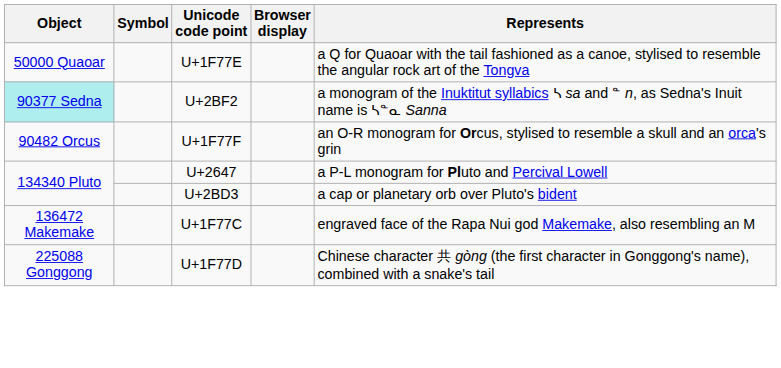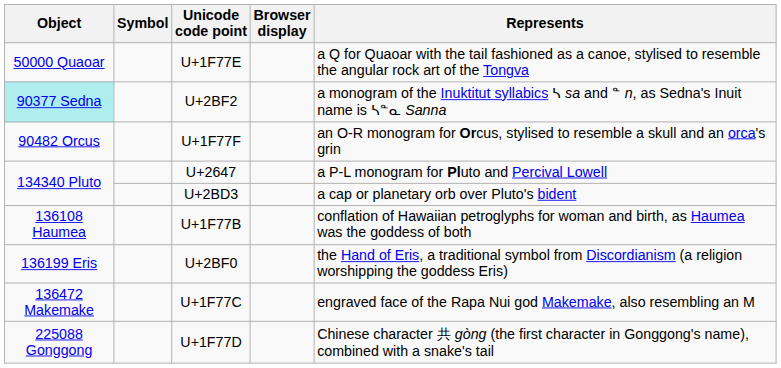 <table class="wikitable skin-invert-image" style="text-align: center;">
 <tr>
 <th scope="col">Object</th>
 <th scope="col">Symbol</th>
 <th scope="col">Unicode<br>code point</th>
 <th scope="col">Browser<br>display</th>
 <th scope="col">Represents</th>
 </tr>
 <tr>
 <td><a href='#'>50000 Quaoar</a></td>
 <td><br></td>
 <td>U+1F77E <br></td>
 <td></td>
 <td style="text-align: left;">a Q for Quaoar with the tail fashioned as a canoe, stylised to resemble the angular rock art of the <a href='#'>Tongva</a></td>
 </tr>
 <tr>
 <td style="background: paleturquoise;"><a href='#'>90377 Sedna</a></td>
 <td><br></td>
 <td>U+2BF2<br></td>
 <td></td>
 <td style="text-align: left;">a monogram of the <a href='#'>Inuktitut syllabics</a> ᓴ <em>sa</em> and ᓐ <em>n</em>, as Sedna's Inuit name is ᓴᓐᓇ <em>Sanna</em></td>
 </tr>
 <tr>
 <td><a href='#'>90482 Orcus</a></td>
 <td><br></td>
 <td>U+1F77F <br></td>
 <td></td>
 <td style="text-align: left;">an O-R monogram for <strong>Or</strong>cus, stylised to resemble a skull and an <a href='#'>orca</a>'s grin</td>
 </tr>
 <tr>
 <td rowspan=2 scope="row"><a href='#'>134340 Pluto</a></td>
 <td><br></td>
 <td>U+2647<br></td>
 <td></td>
 <td style="text-align: left;">a P-L monogram for <strong>Pl</strong>uto and <a href='#'>Percival Lowell</a></td>
 </tr>
 <tr>
 <td><br></td>
 <td>U+2BD3<br></td>
 <td></td>
 <td style="text-align: left;">a cap or planetary orb over Pluto's <a href='#'>bident</a></td>
 </tr>
 <tr>
+<td><a href='#'>136108 Haumea</a></td>
+<td><br></td>
+<td>U+1F77B <br></td>
+<td></td>
+<td style="text-align: left;">conflation of Hawaiian petroglyphs for woman and birth, as <a href='#'>Haumea</a> was the goddess of both</td>
+</tr>
+<tr>
+<td><a href='#'>136199 Eris</a></td>
+<td><br></td>
+<td>U+2BF0<br></td>
+<td></td>
+<td style="text-align: left;">the <a href='#'>Hand of Eris</a>, a traditional symbol from <a href='#'>Discordianism</a> (a religion worshipping the goddess Eris)</td>
+</tr>
+<tr>
 <td><a href='#'>136472 Makemake</a></td>
 <td><br></td>
 <td>U+1F77C <br></td>
 <td></td>
 <td style="text-align: left;">engraved face of the Rapa Nui god <a href='#'>Makemake</a>, also resembling an M</td>
 </tr>
 <tr>
 <td><a href='#'>225088 Gonggong</a></td>
 <td><br></td>
 <td>U+1F77D <br></td>
 <td></td>
 <td style="text-align: left;">Chinese character 共 <em>gòng</em> (the first character in Gonggong's name), combined with a snake's tail</td>
 </tr>
 </table>
